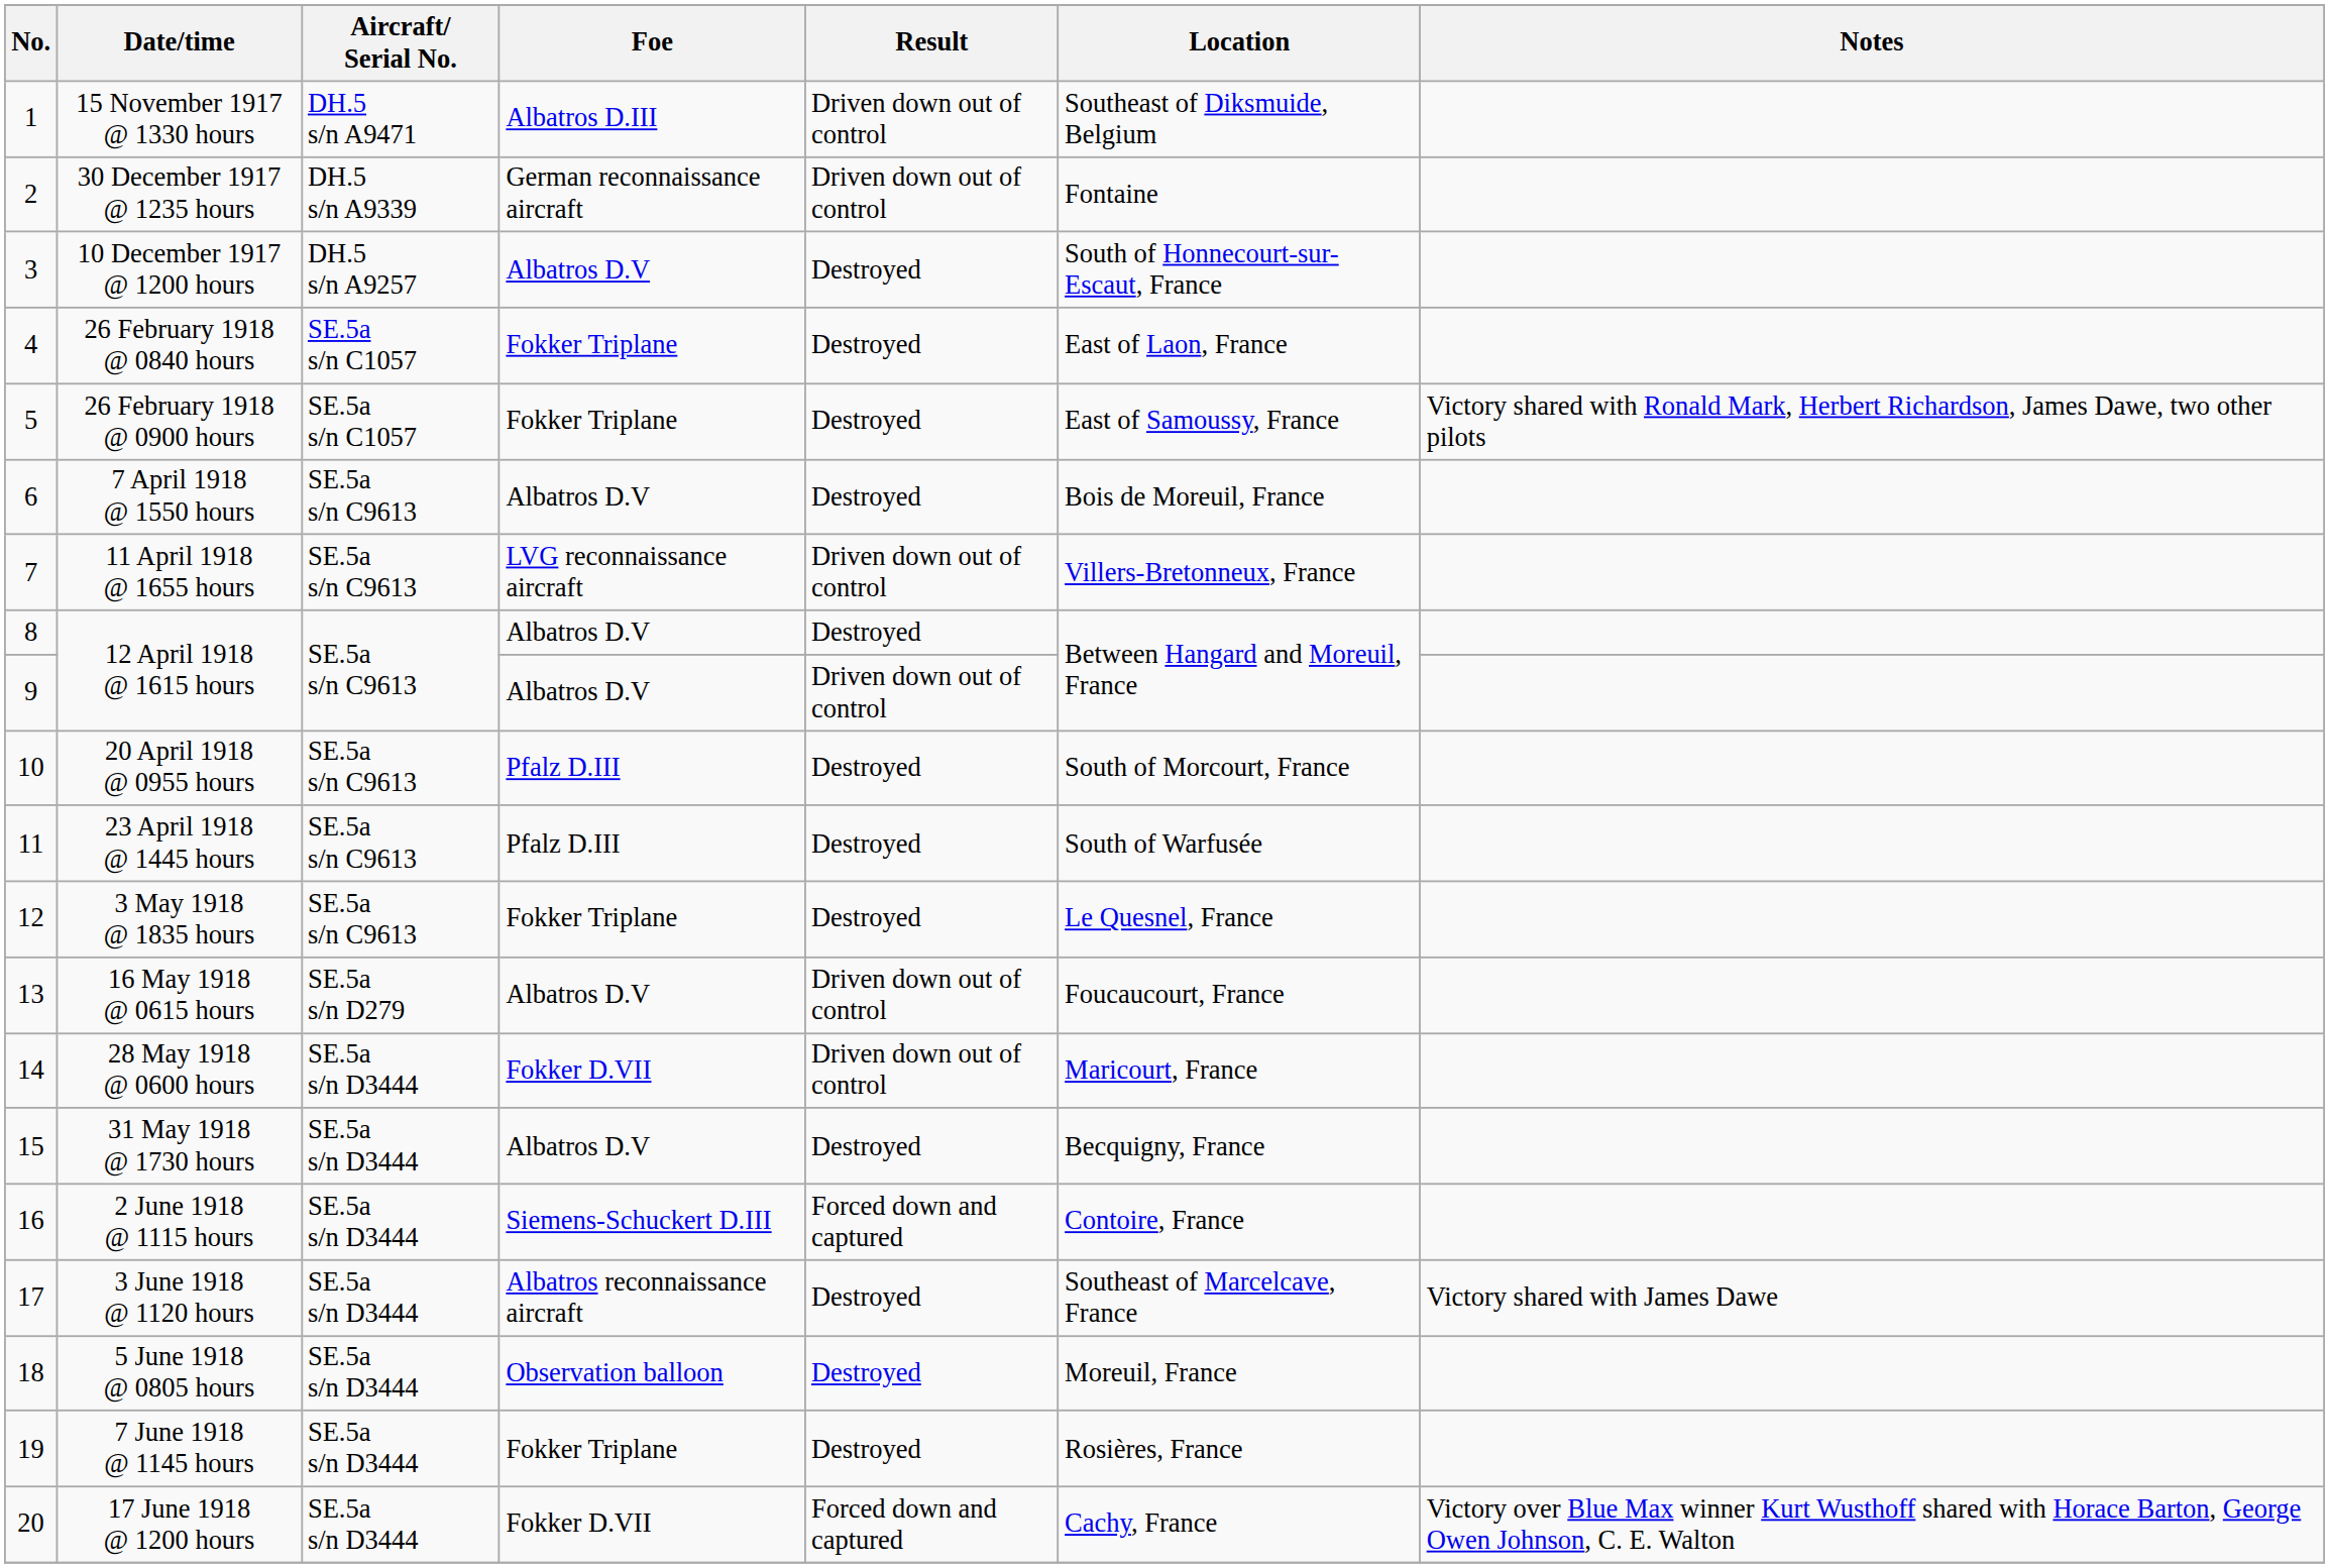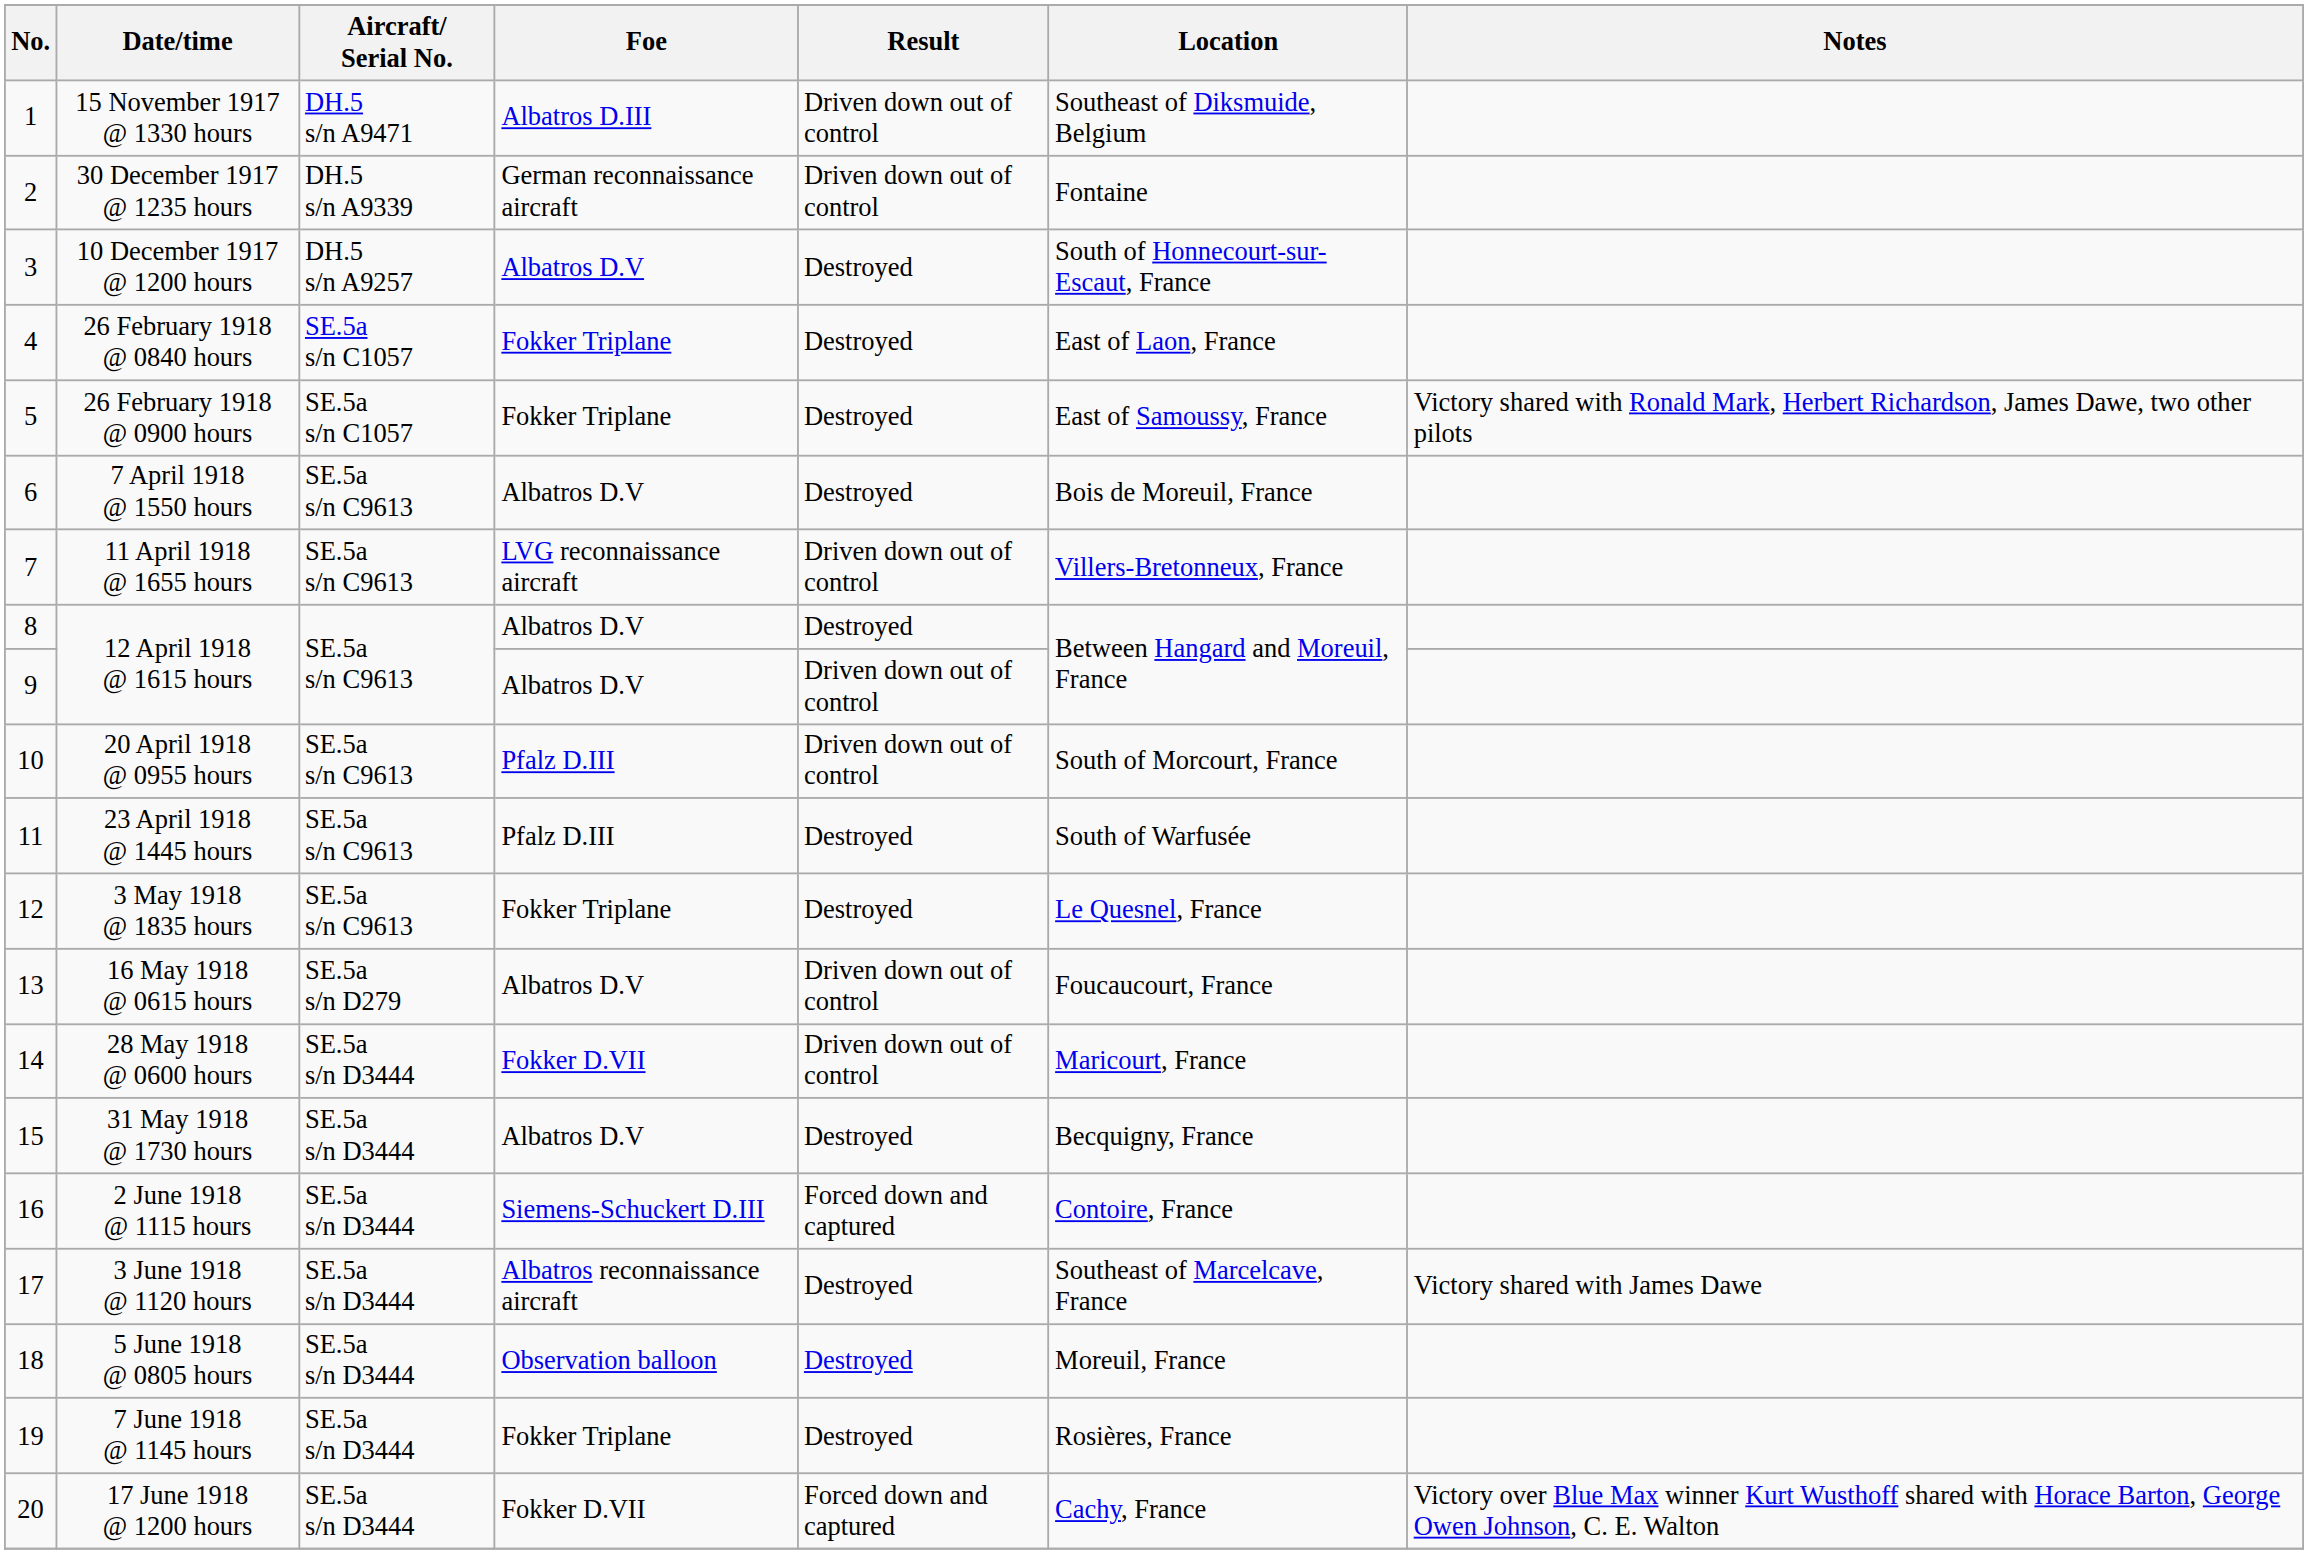 <table class="wikitable" style="font-size:90%;">
 <tr>
 </tr>
 <tr>
 <th>No.</th>
 <th width="125">Date/time</th>
 <th width="100">Aircraft/<br>Serial No.</th>
 <th>Foe</th>
 <th>Result</th>
 <th>Location</th>
 <th>Notes</th>
 </tr>
 <tr>
 <td align="center">1</td>
 <td align="center">15 November 1917<br>@ 1330 hours</td>
 <td><a href='#'>DH.5</a><br>s/n A9471</td>
 <td><a href='#'>Albatros D.III</a></td>
 <td>Driven down out of control</td>
 <td>Southeast of <a href='#'>Diksmuide</a>, Belgium</td>
 <td></td>
 </tr>
 <tr>
 <td align="center">2</td>
 <td align="center">30 December 1917<br>@ 1235 hours</td>
 <td>DH.5<br>s/n A9339</td>
 <td>German reconnaissance aircraft</td>
 <td>Driven down out of control</td>
 <td>Fontaine</td>
 <td></td>
 </tr>
 <tr>
 <td align="center">3</td>
 <td align="center">10 December 1917<br>@ 1200 hours</td>
 <td>DH.5<br>s/n A9257</td>
 <td><a href='#'>Albatros D.V</a></td>
 <td>Destroyed</td>
 <td>South of <a href='#'>Honnecourt-sur-Escaut</a>, France</td>
 <td></td>
 </tr>
 <tr>
 <td align="center">4</td>
 <td align="center">26 February 1918<br>@ 0840 hours</td>
 <td><a href='#'>SE.5a</a><br>s/n C1057</td>
 <td><a href='#'>Fokker Triplane</a></td>
 <td>Destroyed</td>
 <td>East of <a href='#'>Laon</a>, France</td>
 <td></td>
 </tr>
 <tr>
 <td align="center">5</td>
 <td align="center">26 February 1918<br>@ 0900 hours</td>
 <td>SE.5a<br>s/n C1057</td>
 <td>Fokker Triplane</td>
 <td>Destroyed</td>
 <td>East of <a href='#'>Samoussy</a>, France</td>
 <td>Victory shared with <a href='#'>Ronald Mark</a>, <a href='#'>Herbert Richardson</a>, James Dawe, two other pilots</td>
 </tr>
 <tr>
 <td align="center">6</td>
 <td align="center">7 April 1918<br>@ 1550 hours</td>
 <td>SE.5a<br>s/n C9613</td>
 <td>Albatros D.V</td>
 <td>Destroyed</td>
 <td>Bois de Moreuil, France</td>
 <td></td>
 </tr>
 <tr>
 <td align="center">7</td>
 <td align="center">11 April 1918<br>@ 1655 hours</td>
 <td>SE.5a<br>s/n C9613</td>
 <td><a href='#'>LVG</a> reconnaissance aircraft</td>
 <td>Driven down out of control</td>
 <td><a href='#'>Villers-Bretonneux</a>, France</td>
 <td></td>
 </tr>
 <tr>
 <td align="center">8</td>
 <td align="center" rowspan=2>12 April 1918<br>@ 1615 hours</td>
 <td rowspan=2>SE.5a<br>s/n C9613</td>
 <td>Albatros D.V</td>
 <td>Destroyed</td>
 <td rowspan=2>Between <a href='#'>Hangard</a> and <a href='#'>Moreuil</a>, France</td>
 <td></td>
 </tr>
 <tr>
 <td align="center">9</td>
 <td>Albatros D.V</td>
 <td>Driven down out of control</td>
 <td></td>
 </tr>
 <tr>
 <td align="center">10</td>
 <td align="center">20 April 1918<br>@ 0955 hours</td>
 <td>SE.5a<br>s/n C9613</td>
 <td><a href='#'>Pfalz D.III</a></td>
-<td>Destroyed</td>
+<td>Driven down out of control</td>
 <td>South of Morcourt, France</td>
 <td></td>
 </tr>
 <tr>
 <td align="center">11</td>
 <td align="center">23 April 1918<br>@ 1445 hours</td>
 <td>SE.5a<br>s/n C9613</td>
 <td>Pfalz D.III</td>
 <td>Destroyed</td>
 <td>South of Warfusée</td>
 <td></td>
 </tr>
 <tr>
 <td align="center">12</td>
 <td align="center">3 May 1918<br>@ 1835 hours</td>
 <td>SE.5a<br>s/n C9613</td>
 <td>Fokker Triplane</td>
 <td>Destroyed</td>
 <td><a href='#'>Le Quesnel</a>, France</td>
 <td></td>
 </tr>
 <tr>
 <td align="center">13</td>
 <td align="center">16 May 1918<br>@ 0615 hours</td>
 <td>SE.5a<br>s/n D279</td>
 <td>Albatros D.V</td>
 <td>Driven down out of control</td>
 <td>Foucaucourt, France</td>
 <td></td>
 </tr>
 <tr>
 <td align="center">14</td>
 <td align="center">28 May 1918<br>@ 0600 hours</td>
 <td>SE.5a<br>s/n D3444</td>
 <td><a href='#'>Fokker D.VII</a></td>
 <td>Driven down out of control</td>
 <td><a href='#'>Maricourt</a>, France</td>
 <td></td>
 </tr>
 <tr>
 <td align="center">15</td>
 <td align="center">31 May 1918<br>@ 1730 hours</td>
 <td>SE.5a<br>s/n D3444</td>
 <td>Albatros D.V</td>
 <td>Destroyed</td>
 <td>Becquigny, France</td>
 <td></td>
 </tr>
 <tr>
 <td align="center">16</td>
 <td align="center">2 June 1918<br>@ 1115 hours</td>
 <td>SE.5a<br>s/n D3444</td>
 <td><a href='#'>Siemens-Schuckert D.III</a></td>
 <td>Forced down and captured</td>
 <td><a href='#'>Contoire</a>, France</td>
 <td></td>
 </tr>
 <tr>
 <td align="center">17</td>
 <td align="center">3 June 1918<br>@ 1120 hours</td>
 <td>SE.5a<br>s/n D3444</td>
 <td><a href='#'>Albatros</a> reconnaissance aircraft</td>
 <td>Destroyed</td>
 <td>Southeast of <a href='#'>Marcelcave</a>, France</td>
 <td>Victory shared with James Dawe</td>
 </tr>
 <tr>
 <td align="center">18</td>
 <td align="center">5 June 1918<br>@ 0805 hours</td>
 <td>SE.5a<br>s/n D3444</td>
 <td><a href='#'>Observation balloon</a></td>
 <td><a href='#'>Destroyed</a></td>
 <td>Moreuil, France</td>
 <td></td>
 </tr>
 <tr>
 <td align="center">19</td>
 <td align="center">7 June 1918<br>@ 1145 hours</td>
 <td>SE.5a<br>s/n D3444</td>
 <td>Fokker Triplane</td>
 <td>Destroyed</td>
 <td>Rosières, France</td>
 <td></td>
 </tr>
 <tr>
 <td align="center">20</td>
 <td align="center">17 June 1918<br>@ 1200 hours</td>
 <td>SE.5a<br>s/n D3444</td>
 <td>Fokker D.VII</td>
 <td>Forced down and captured</td>
 <td><a href='#'>Cachy</a>, France</td>
 <td>Victory over <a href='#'>Blue Max</a> winner <a href='#'>Kurt Wusthoff</a> shared with <a href='#'>Horace Barton</a>, <a href='#'>George Owen Johnson</a>, C. E. Walton</td>
 </tr>
 <tr>
 </tr>
 </table>
